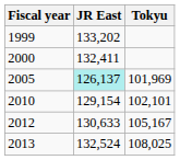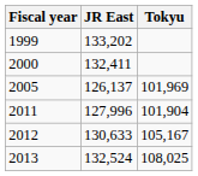 <table class="wikitable">
 <tr>
 <th>Fiscal year</th>
 <th>JR East</th>
 <th>Tokyu</th>
 </tr>
 <tr>
 <td>1999</td>
 <td>133,202</td>
 <td></td>
 </tr>
 <tr>
 <td>2000</td>
 <td>132,411</td>
 <td></td>
 </tr>
 <tr>
 <td>2005</td>
-<td style="background: paleturquoise;">126,137</td>
+<td>126,137</td>
 <td>101,969</td>
 </tr>
 <tr>
-<td>2010</td>
-<td>129,154</td>
-<td>102,101</td>
+<td>2011</td>
+<td>127,996</td>
+<td>101,904</td>
 </tr>
 <tr>
 <td>2012</td>
 <td>130,633</td>
 <td>105,167</td>
 </tr>
 <tr>
 <td>2013</td>
 <td>132,524</td>
 <td>108,025</td>
 </tr>
 </table>
